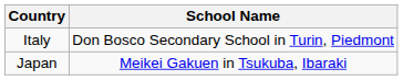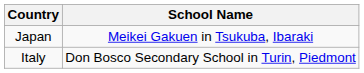 <table class="wikitable" style="text-align:center;">
 <tr class="hintergrundfarbe5">
 <th>Country</th>
 <th>School Name</th>
 </tr>
 <tr>
+<td> Japan</td>
+<td><a href='#'> Meikei Gakuen</a> in <a href='#'>Tsukuba</a>, <a href='#'>Ibaraki</a></td>
+</tr>
+<tr>
 <td> Italy</td>
 <td>Don Bosco Secondary School in <a href='#'>Turin</a>, <a href='#'>Piedmont</a></td>
 </tr>
-<tr>
-<td> Japan</td>
-<td><a href='#'> Meikei Gakuen</a> in <a href='#'>Tsukuba</a>, <a href='#'>Ibaraki</a></td>
-</tr>
 </table>
